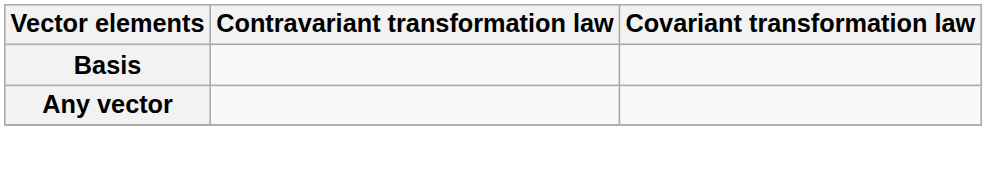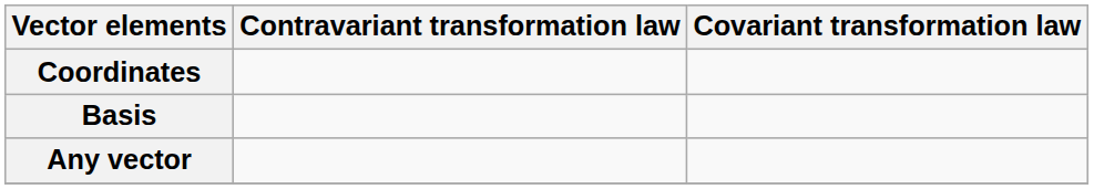 <table class="wikitable">
 <tr>
 <th>Vector elements</th>
 <th>Contravariant transformation law</th>
 <th>Covariant transformation law</th>
+</tr>
+<tr>
+<th>Coordinates</th>
+<td></td>
+<td></td>
 </tr>
 <tr>
 <th>Basis</th>
 <td></td>
 <td></td>
 </tr>
 <tr>
 <th>Any vector</th>
 <td></td>
 <td></td>
 </tr>
 <tr>
 </tr>
 </table>
